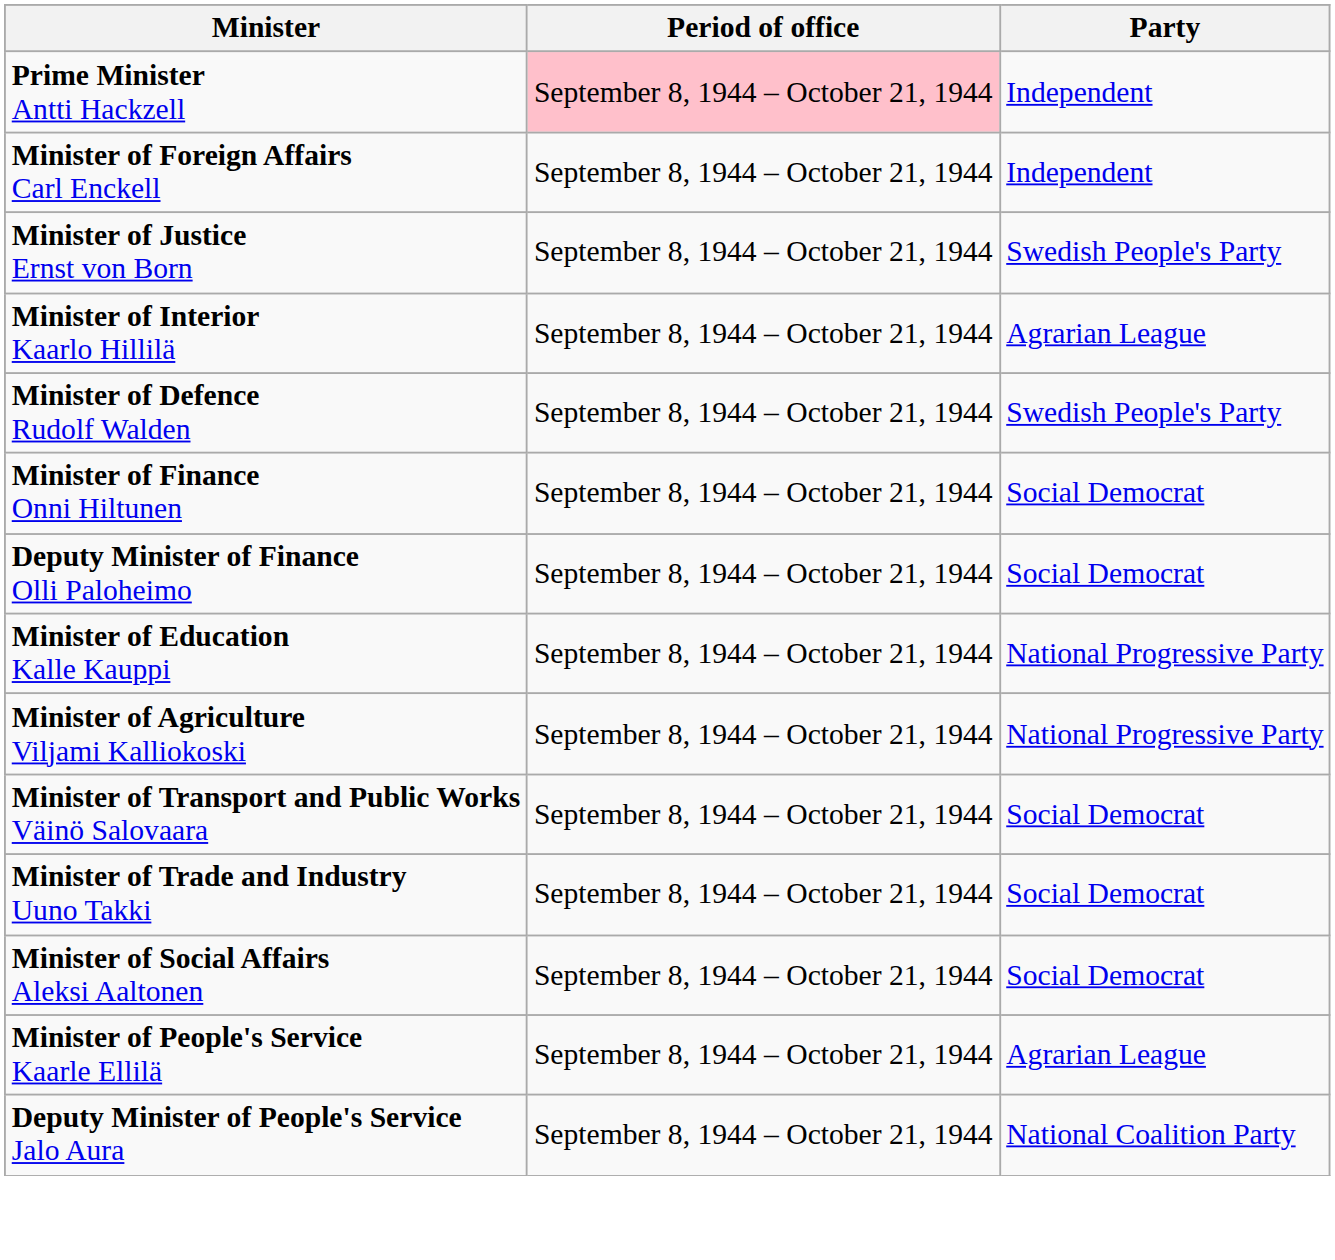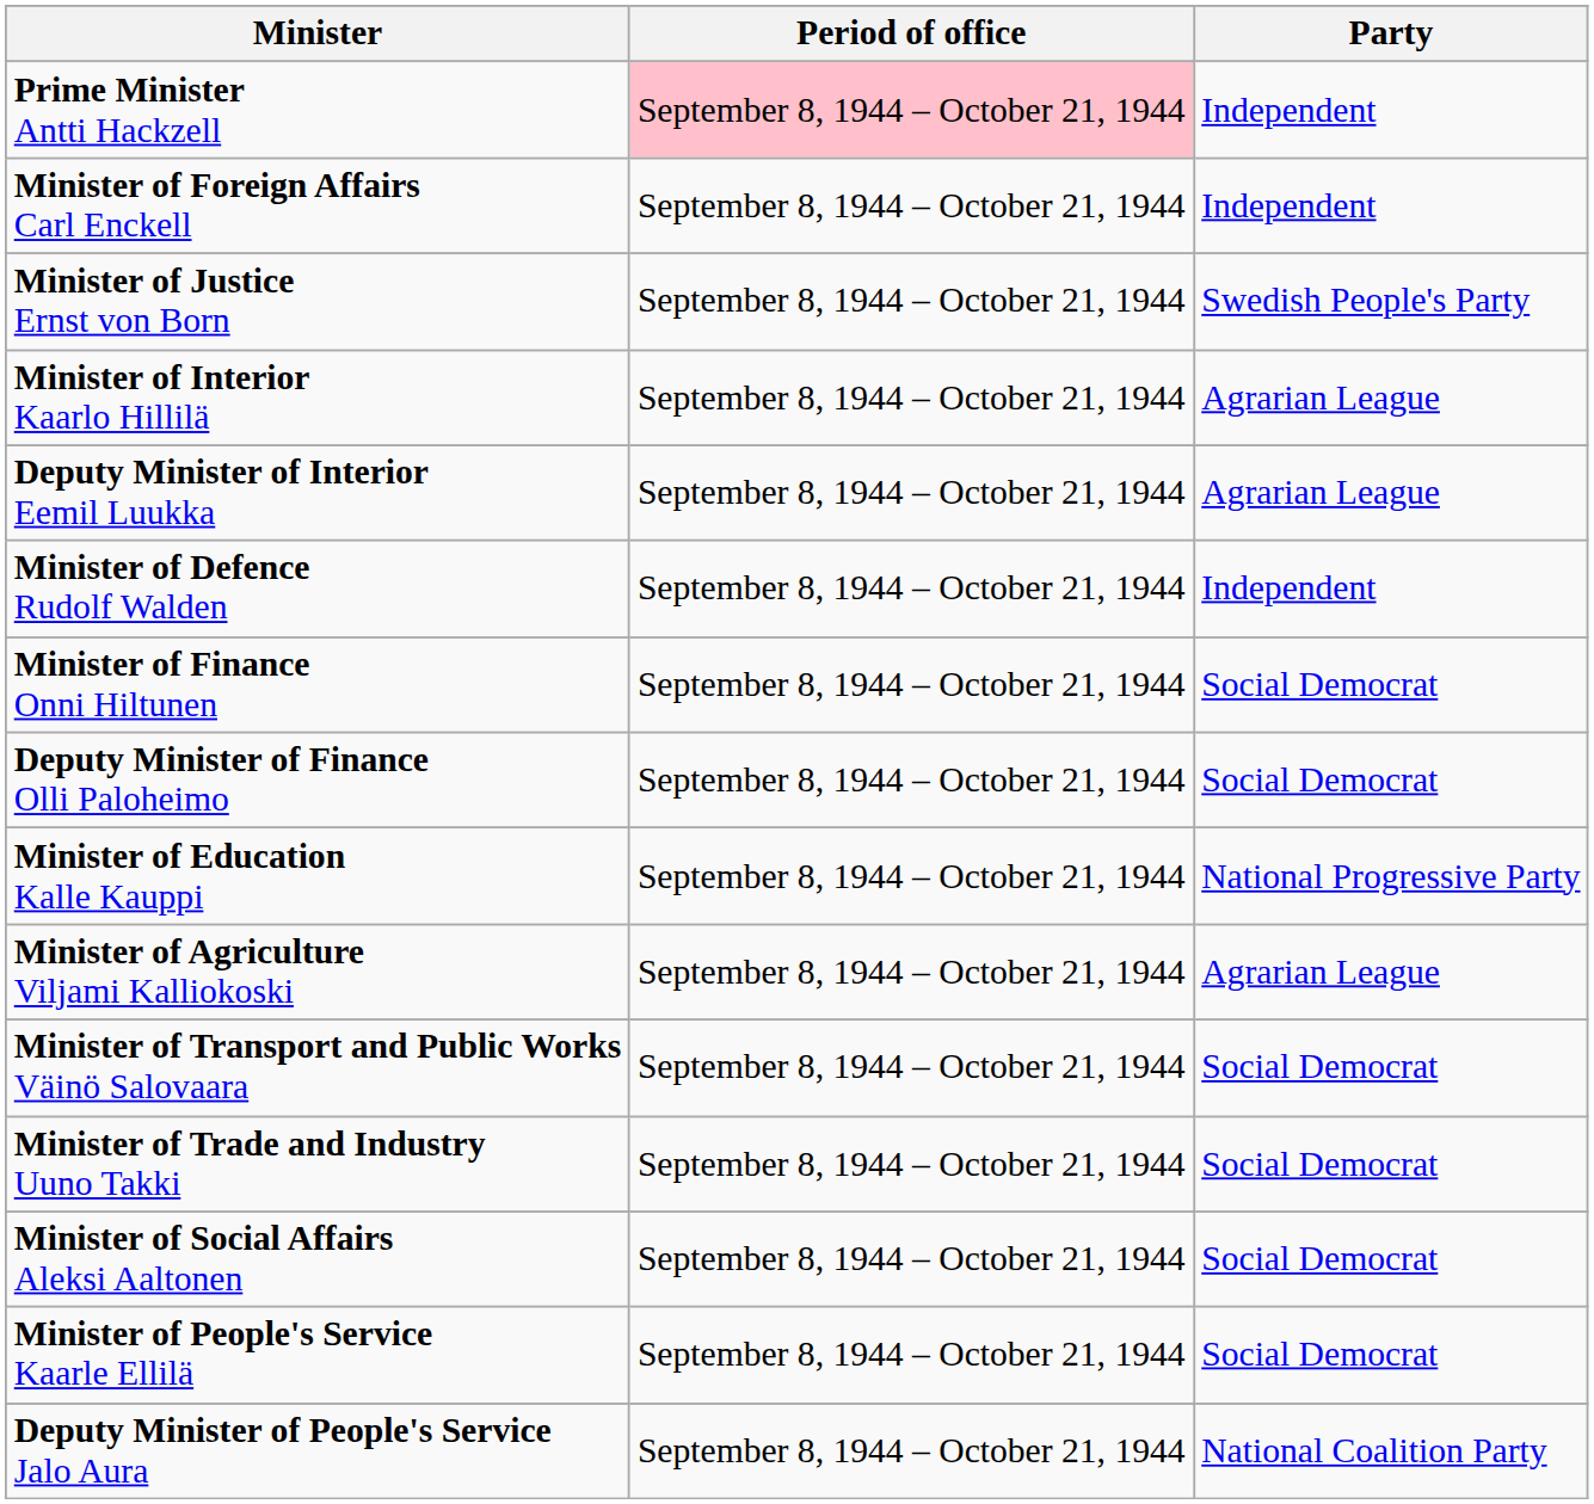 <table class="wikitable">
 <tr>
 <th>Minister</th>
 <th>Period of office</th>
 <th>Party</th>
 </tr>
 <tr>
 <td><strong>Prime Minister</strong> <br><a href='#'>Antti Hackzell</a></td>
 <td style="background: pink;">September 8, 1944 – October 21, 1944</td>
 <td><a href='#'>Independent</a></td>
 </tr>
 <tr>
 <td><strong>Minister of Foreign Affairs</strong><br><a href='#'>Carl Enckell</a></td>
 <td>September 8, 1944 – October 21, 1944</td>
 <td><a href='#'>Independent</a></td>
 </tr>
 <tr>
 <td><strong>Minister of Justice</strong><br><a href='#'>Ernst von Born</a></td>
 <td>September 8, 1944 – October 21, 1944</td>
 <td><a href='#'>Swedish People's Party</a></td>
 </tr>
 <tr>
 <td><strong>Minister of Interior</strong><br><a href='#'>Kaarlo Hillilä</a></td>
 <td>September 8, 1944 – October 21, 1944</td>
 <td><a href='#'>Agrarian League</a></td>
 </tr>
 <tr>
+<td><strong>Deputy Minister of Interior</strong><br><a href='#'>Eemil Luukka</a></td>
+<td>September 8, 1944 – October 21, 1944</td>
+<td><a href='#'>Agrarian League</a></td>
+</tr>
+<tr>
 <td><strong>Minister of Defence</strong><br><a href='#'>Rudolf Walden</a></td>
 <td>September 8, 1944 – October 21, 1944</td>
-<td><a href='#'>Swedish People's Party</a></td>
+<td><a href='#'>Independent</a></td>
 </tr>
 <tr>
 <td><strong>Minister of Finance</strong><br><a href='#'>Onni Hiltunen</a></td>
 <td>September 8, 1944 – October 21, 1944</td>
 <td><a href='#'>Social Democrat</a></td>
 </tr>
 <tr>
 <td><strong>Deputy Minister of Finance</strong><br><a href='#'>Olli Paloheimo</a></td>
 <td>September 8, 1944 – October 21, 1944</td>
 <td><a href='#'>Social Democrat</a></td>
 </tr>
 <tr>
 <td><strong>Minister of Education</strong><br><a href='#'>Kalle Kauppi</a></td>
 <td>September 8, 1944 – October 21, 1944</td>
 <td><a href='#'>National Progressive Party</a></td>
 </tr>
 <tr>
 <td><strong>Minister of Agriculture</strong><br><a href='#'>Viljami Kalliokoski</a></td>
 <td>September 8, 1944 – October 21, 1944</td>
-<td><a href='#'>National Progressive Party</a></td>
+<td><a href='#'>Agrarian League</a></td>
 </tr>
 <tr>
 <td><strong>Minister of Transport and Public Works</strong><br><a href='#'>Väinö Salovaara</a></td>
 <td>September 8, 1944 – October 21, 1944</td>
 <td><a href='#'>Social Democrat</a></td>
 </tr>
 <tr>
 <td><strong>Minister of Trade and Industry</strong><br><a href='#'>Uuno Takki</a></td>
 <td>September 8, 1944 – October 21, 1944</td>
 <td><a href='#'>Social Democrat</a></td>
 </tr>
 <tr>
 <td><strong>Minister of Social Affairs</strong><br><a href='#'>Aleksi Aaltonen</a></td>
 <td>September 8, 1944 – October 21, 1944</td>
 <td><a href='#'>Social Democrat</a></td>
 </tr>
 <tr>
 <td><strong>Minister of People's Service</strong><br><a href='#'>Kaarle Ellilä</a></td>
 <td>September 8, 1944 – October 21, 1944</td>
-<td><a href='#'>Agrarian League</a></td>
+<td><a href='#'>Social Democrat</a></td>
 </tr>
 <tr>
 <td><strong>Deputy Minister of People's Service</strong><br><a href='#'>Jalo Aura</a></td>
 <td>September 8, 1944 – October 21, 1944</td>
 <td><a href='#'>National Coalition Party</a></td>
 </tr>
 </table>
